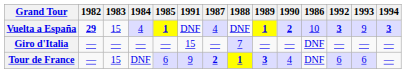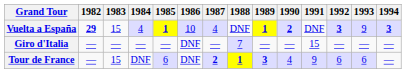 <table class="wikitable plainrowheaders">
 <tr>
 <th scope="col"><a href='#'>Grand Tour</a></th>
 <th scope="col">1982</th>
 <th scope="col">1983</th>
 <th scope="col">1984</th>
 <th scope="col">1985</th>
-<th scope="col">1991</th>
+<th scope="col">1986</th>
 <th scope="col">1987</th>
 <th scope="col">1988</th>
 <th scope="col">1989</th>
 <th scope="col">1990</th>
-<th scope="col">1986</th>
+<th scope="col">1991</th>
 <th scope="col">1992</th>
 <th scope="col">1993</th>
 <th scope="col">1994</th>
 </tr>
 <tr style="text-align:center;">
 <th scope="row"> <a href='#'>Vuelta a España</a></th>
 <td><strong><a href='#'>29</a></strong></td>
 <td><a href='#'>15</a></td>
 <td style="background:#ddf;"><a href='#'>4</a></td>
 <td style="background:yellow;"><a href='#'><strong>1</strong></a></td>
-<td><a href='#'>DNF</a></td>
+<td style="background:#ddf;"><a href='#'>10</a></td>
 <td style="background:#ddf;"><a href='#'>4</a></td>
 <td><a href='#'>DNF</a></td>
 <td style="background:yellow;"><a href='#'><strong>1</strong></a></td>
 <td style="background:#ddf;"><a href='#'><strong>2</strong></a></td>
-<td style="background:#ddf;"><a href='#'>10</a></td>
+<td><a href='#'>DNF</a></td>
 <td style="background:#ddf;"><a href='#'><strong>3</strong></a></td>
 <td style="background:#ddf;"><a href='#'>9</a></td>
 <td style="background:#ddf;"><a href='#'><strong>3</strong></a></td>
 </tr>
 <tr style="text-align:center;">
 <th scope="row"> <a href='#'>Giro d'Italia</a></th>
 <td><a href='#'>—</a></td>
 <td><a href='#'>—</a></td>
 <td><a href='#'>—</a></td>
 <td><a href='#'>—</a></td>
-<td><a href='#'>15</a></td>
+<td><a href='#'>DNF</a></td>
 <td><a href='#'>—</a></td>
 <td style="background:#ddf;"><a href='#'>7</a></td>
 <td><a href='#'>—</a></td>
 <td><a href='#'>—</a></td>
-<td><a href='#'>DNF</a></td>
+<td><a href='#'>15</a></td>
 <td><a href='#'>—</a></td>
 <td><a href='#'>—</a></td>
 <td><a href='#'>—</a></td>
 </tr>
 <tr style="text-align:center;">
 <th scope="row"> <a href='#'>Tour de France</a></th>
 <td><a href='#'>—</a></td>
 <td><a href='#'>15</a></td>
 <td><a href='#'>DNF</a></td>
 <td style="background:#ddf;"><a href='#'>6</a></td>
-<td style="background:#ddf;"><a href='#'>9</a></td>
+<td><a href='#'>DNF</a></td>
 <td style="background:#ddf;"><a href='#'><strong>2</strong></a></td>
 <td style="background:yellow;"><a href='#'><strong>1</strong></a></td>
 <td style="background:#ddf;"><a href='#'><strong>3</strong></a></td>
 <td style="background:#ddf;"><a href='#'>4</a></td>
-<td><a href='#'>DNF</a></td>
+<td style="background:#ddf;"><a href='#'>9</a></td>
 <td style="background:#ddf;"><a href='#'>6</a></td>
 <td style="background:#ddf;"><a href='#'>6</a></td>
 <td><a href='#'>—</a></td>
 </tr>
 </table>
